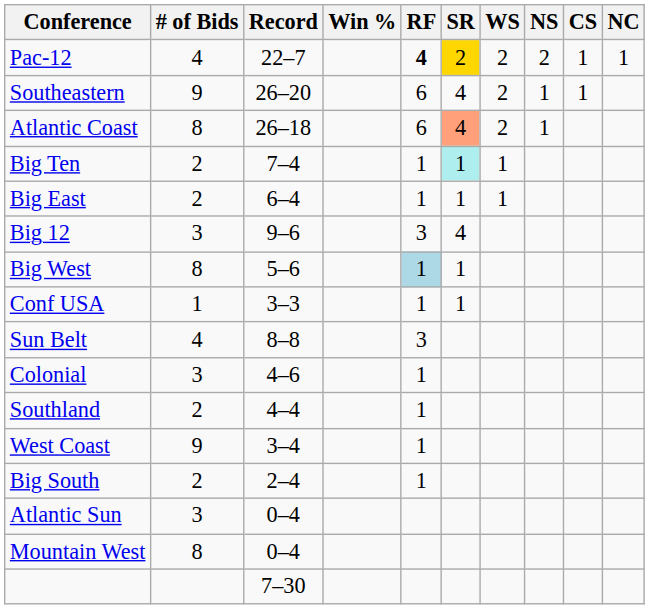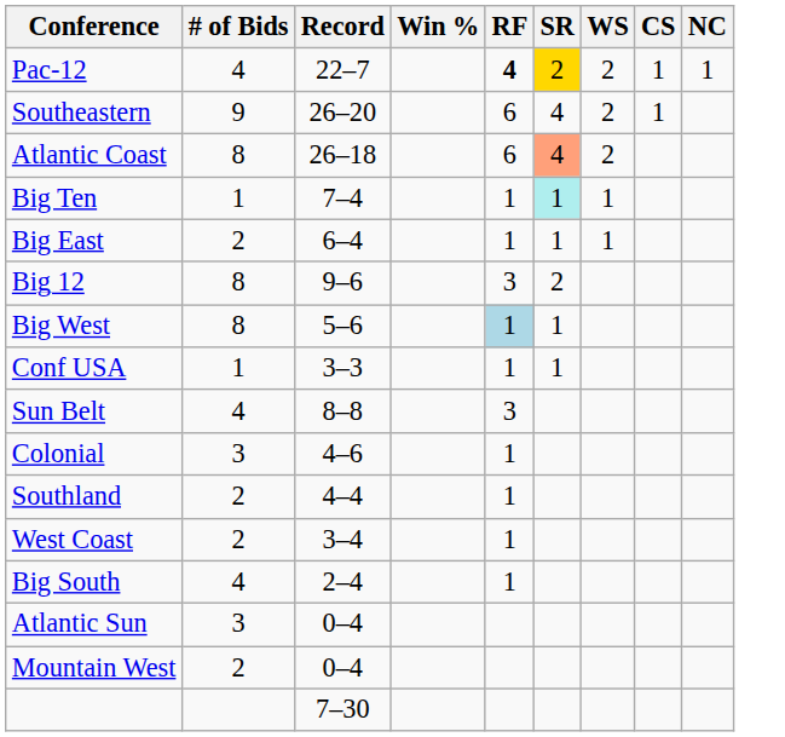 <table class="wikitable sortable">
 <tr>
 <th>Conference</th>
 <th># of Bids</th>
 <th>Record</th>
 <th>Win %</th>
 <th>RF</th>
 <th>SR</th>
 <th>WS</th>
-<th>NS</th>
 <th>CS</th>
 <th>NC</th>
 </tr>
 <tr style="text-align:center;">
 <td align="left"><a href='#'>Pac-12</a></td>
 <td>4</td>
 <td>22–7</td>
 <td></td>
 <td><strong>4</strong></td>
 <td style="background: gold;">2</td>
-<td>2</td>
 <td>2</td>
 <td>1</td>
 <td>1</td>
 </tr>
 <tr style="text-align:center;">
 <td align="left"><a href='#'>Southeastern</a></td>
 <td>9</td>
 <td>26–20</td>
 <td></td>
 <td>6</td>
 <td>4</td>
 <td>2</td>
 <td>1</td>
-<td>1</td>
 <td></td>
 </tr>
 <tr style="text-align:center;">
 <td align="left"><a href='#'>Atlantic Coast</a></td>
 <td>8</td>
 <td>26–18</td>
 <td></td>
 <td>6</td>
 <td style="background: lightsalmon;">4</td>
 <td>2</td>
-<td>1</td>
 <td></td>
 <td></td>
 </tr>
 <tr style="text-align:center;">
 <td align="left"><a href='#'>Big Ten</a></td>
-<td>2</td>
+<td>1</td>
 <td>7–4</td>
 <td></td>
 <td>1</td>
 <td style="background: paleturquoise;">1</td>
 <td>1</td>
-<td></td>
 <td></td>
 <td></td>
 </tr>
 <tr style="text-align:center;">
 <td align="left"><a href='#'>Big East</a></td>
 <td>2</td>
 <td>6–4</td>
 <td></td>
 <td>1</td>
 <td>1</td>
 <td>1</td>
 <td></td>
 <td></td>
-<td></td>
 </tr>
 <tr style="text-align:center;">
 <td align="left"><a href='#'>Big 12</a></td>
-<td>3</td>
+<td>8</td>
 <td>9–6</td>
 <td></td>
 <td>3</td>
-<td>4</td>
-<td></td>
+<td>2</td>
 <td></td>
 <td></td>
 <td></td>
 </tr>
 <tr style="text-align:center;">
 <td align="left"><a href='#'>Big West</a></td>
 <td>8</td>
 <td>5–6</td>
 <td></td>
 <td style="background: lightblue;">1</td>
 <td>1</td>
 <td></td>
 <td></td>
 <td></td>
-<td></td>
 </tr>
 <tr style="text-align:center;">
 <td align="left"><a href='#'>Conf USA</a></td>
 <td>1</td>
 <td>3–3</td>
 <td></td>
 <td>1</td>
 <td>1</td>
 <td></td>
 <td></td>
 <td></td>
-<td></td>
 </tr>
 <tr style="text-align:center;">
 <td align="left"><a href='#'>Sun Belt</a></td>
 <td>4</td>
 <td>8–8</td>
 <td></td>
 <td>3</td>
-<td></td>
 <td></td>
 <td></td>
 <td></td>
 <td></td>
 </tr>
 <tr style="text-align:center;">
 <td align="left"><a href='#'>Colonial</a></td>
 <td>3</td>
 <td>4–6</td>
 <td></td>
 <td>1</td>
 <td></td>
 <td></td>
 <td></td>
 <td></td>
-<td></td>
 </tr>
 <tr style="text-align:center;">
 <td align="left"><a href='#'>Southland</a></td>
 <td>2</td>
 <td>4–4</td>
 <td></td>
 <td>1</td>
 <td></td>
 <td></td>
 <td></td>
 <td></td>
-<td></td>
 </tr>
 <tr style="text-align:center;">
 <td align="left"><a href='#'>West Coast</a></td>
-<td>9</td>
+<td>2</td>
 <td>3–4</td>
 <td></td>
 <td>1</td>
 <td></td>
 <td></td>
 <td></td>
 <td></td>
-<td></td>
 </tr>
 <tr style="text-align:center;">
 <td align="left"><a href='#'>Big South</a></td>
-<td>2</td>
+<td>4</td>
 <td>2–4</td>
 <td></td>
 <td>1</td>
-<td></td>
 <td></td>
 <td></td>
 <td></td>
 <td></td>
 </tr>
 <tr style="text-align:center;">
 <td align="left"><a href='#'>Atlantic Sun</a></td>
 <td>3</td>
 <td>0–4</td>
 <td></td>
 <td></td>
 <td></td>
 <td></td>
 <td></td>
 <td></td>
-<td></td>
 </tr>
 <tr style="text-align:center;">
 <td align="left"><a href='#'>Mountain West</a></td>
-<td>8</td>
+<td>2</td>
 <td>0–4</td>
-<td></td>
 <td></td>
 <td></td>
 <td></td>
 <td></td>
 <td></td>
 <td></td>
 </tr>
 <tr style="text-align:center;">
 <td align="left"></td>
 <td></td>
 <td>7–30</td>
 <td></td>
 <td></td>
 <td></td>
 <td></td>
 <td></td>
 <td></td>
-<td></td>
 </tr>
 </table>
